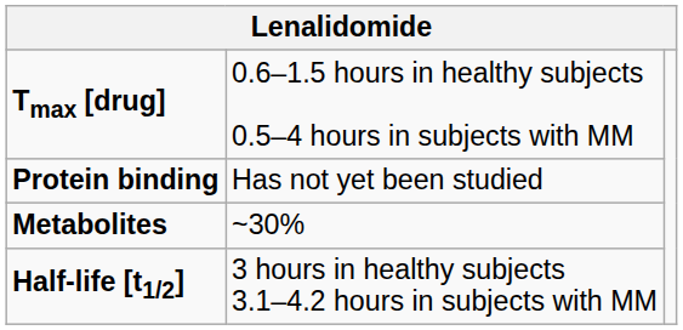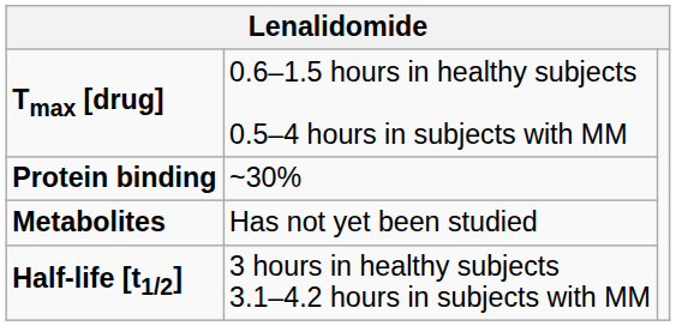 <table class="wikitable" style="margin:auto;">
 <tr>
 <th colspan="3">Lenalidomide</th>
 </tr>
 <tr>
 <td><strong>T<sub>max</sub> [drug]</strong></td>
 <td>0.6–1.5 hours in healthy subjects<br><br>0.5–4 hours in subjects with MM</td>
 <td rowspan="4"></td>
 </tr>
 <tr>
 <td><strong>Protein binding</strong></td>
-<td>Has not yet been studied</td>
+<td>~30%</td>
 </tr>
 <tr>
 <td><strong>Metabolites</strong></td>
-<td>~30%</td>
+<td>Has not yet been studied</td>
 </tr>
 <tr>
 <td><strong>Half-life [t<sub>1/2</sub>]</strong></td>
 <td>3 hours in healthy subjects<br>3.1–4.2 hours in subjects with MM</td>
 </tr>
 </table>
